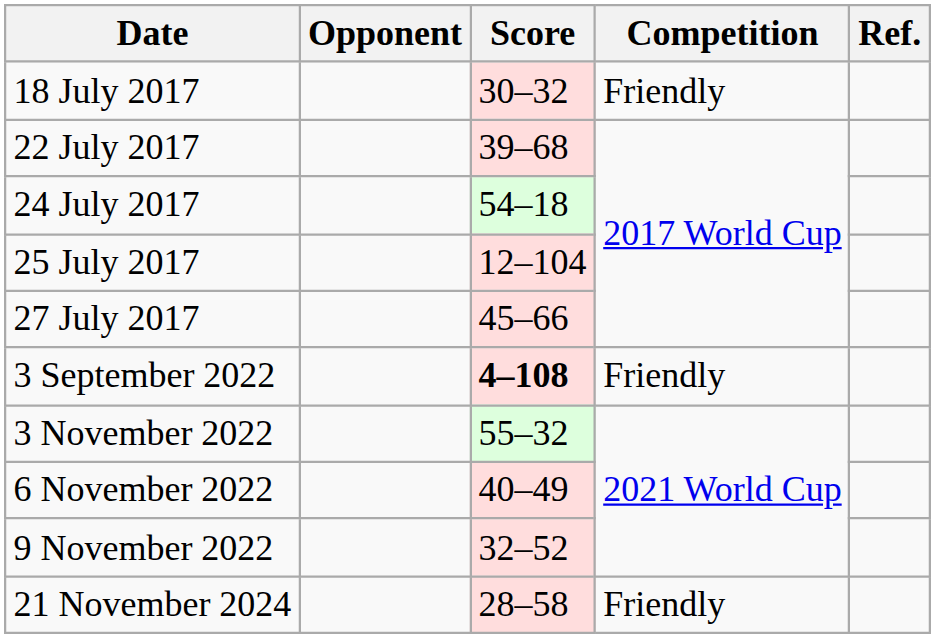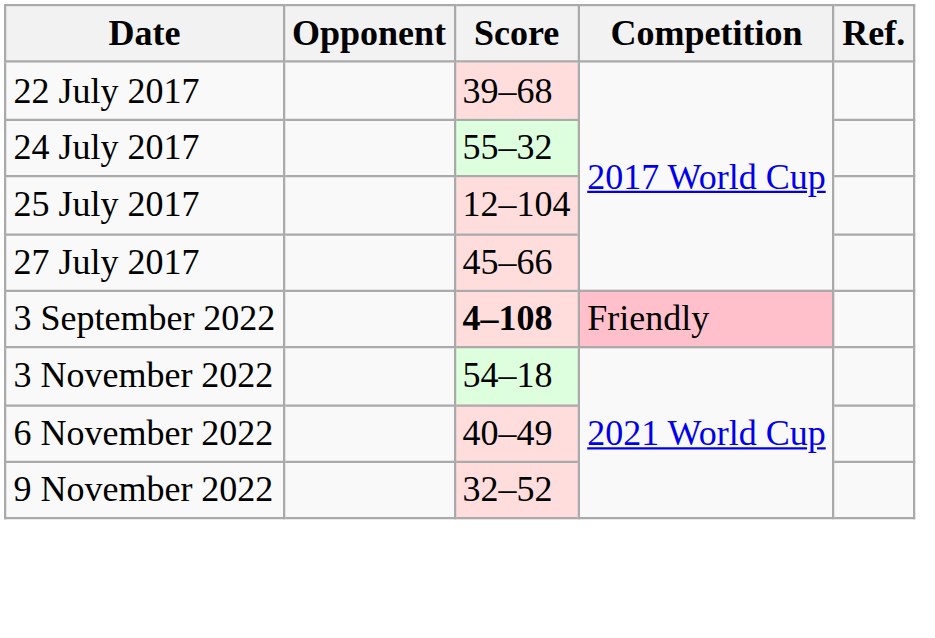 <table class="wikitable defaultcenter col2left">
 <tr>
 <th>Date</th>
 <th>Opponent</th>
 <th class=unsortable>Score</th>
 <th class=unsortable>Competition</th>
 <th class=unsortable>Ref.</th>
-</tr>
-<tr>
-<td>18 July 2017</td>
-<td></td>
-<td style="background:#ffdddd;">30–32</td>
-<td>Friendly</td>
-<td></td>
 </tr>
 <tr>
 <td>22 July 2017</td>
 <td></td>
 <td style="background:#ffdddd;">39–68</td>
 <td rowspan="4"><a href='#'>2017 World Cup</a></td>
 <td></td>
 </tr>
 <tr>
 <td>24 July 2017</td>
 <td></td>
-<td style="background:#ddffdd;">54–18</td>
+<td style="background:#ddffdd;">55–32</td>
 <td></td>
 </tr>
 <tr>
 <td>25 July 2017</td>
 <td></td>
 <td style="background:#ffdddd;">12–104</td>
 <td></td>
 </tr>
 <tr>
 <td>27 July 2017</td>
 <td></td>
 <td style="background:#ffdddd;">45–66</td>
 <td></td>
 </tr>
 <tr>
 <td>3 September 2022</td>
 <td></td>
 <td style="background:#ffdddd;"><strong>4–108</strong></td>
-<td>Friendly</td>
+<td style="background: pink;">Friendly</td>
 <td></td>
 </tr>
 <tr>
 <td>3 November 2022</td>
 <td></td>
-<td style="background:#ddffdd;">55–32</td>
+<td style="background:#ddffdd;">54–18</td>
 <td rowspan="3"><a href='#'>2021 World Cup</a></td>
 <td></td>
 </tr>
 <tr>
 <td>6 November 2022</td>
 <td></td>
 <td style="background:#ffdddd;">40–49</td>
 <td></td>
 </tr>
 <tr>
 <td>9 November 2022</td>
 <td></td>
 <td style="background:#ffdddd;">32–52</td>
 <td></td>
 </tr>
-<tr>
-<td>21 November 2024</td>
-<td></td>
-<td style="background:#ffdddd;">28–58</td>
-<td>Friendly</td>
-<td></td>
-</tr>
 </table>
